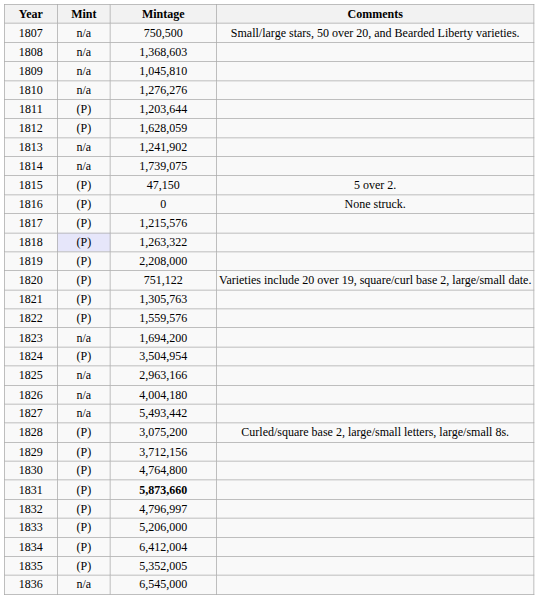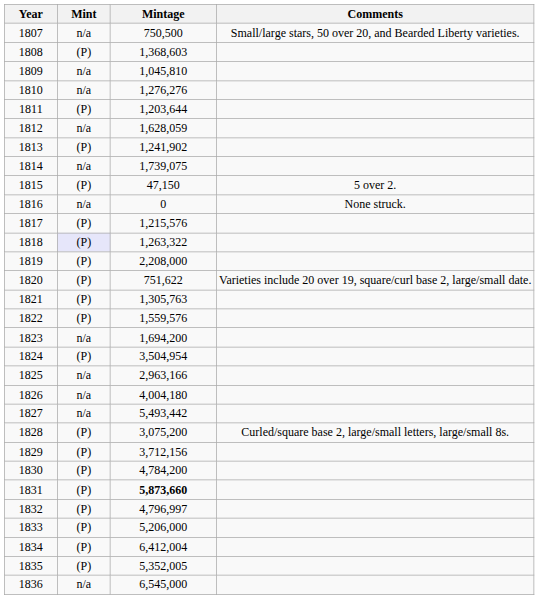 <table class="wikitable sortable" style="min-width:65%; text-align:center;">
 <tr>
 <th width="10%">Year</th>
 <th width="10%">Mint</th>
 <th width="20%">Mintage</th>
 <th width="60%">Comments</th>
 </tr>
 <tr>
 <td>1807</td>
 <td>n/a</td>
 <td>750,500</td>
 <td>Small/large stars, 50 over 20, and Bearded Liberty varieties.</td>
 </tr>
 <tr>
 <td>1808</td>
-<td>n/a</td>
+<td>(P)</td>
 <td>1,368,603</td>
 <td></td>
 </tr>
 <tr>
 <td>1809</td>
 <td>n/a</td>
 <td>1,045,810</td>
 <td></td>
 </tr>
 <tr>
 <td>1810</td>
 <td>n/a</td>
 <td>1,276,276</td>
 <td></td>
 </tr>
 <tr>
 <td>1811</td>
 <td>(P)</td>
 <td>1,203,644</td>
 <td></td>
 </tr>
 <tr>
 <td>1812</td>
-<td>(P)</td>
+<td>n/a</td>
 <td>1,628,059</td>
 <td></td>
 </tr>
 <tr>
 <td>1813</td>
-<td>n/a</td>
+<td>(P)</td>
 <td>1,241,902</td>
 <td></td>
 </tr>
 <tr>
 <td>1814</td>
 <td>n/a</td>
 <td>1,739,075</td>
 <td></td>
 </tr>
 <tr>
 <td>1815</td>
 <td>(P)</td>
 <td>47,150</td>
 <td>5 over 2.</td>
 </tr>
 <tr>
 <td>1816</td>
-<td>(P)</td>
+<td>n/a</td>
 <td>0</td>
 <td>None struck.</td>
 </tr>
 <tr>
 <td>1817</td>
 <td>(P)</td>
 <td>1,215,576</td>
 <td></td>
 </tr>
 <tr>
 <td>1818</td>
 <td style="background: lavender;">(P)</td>
 <td>1,263,322</td>
 <td></td>
 </tr>
 <tr>
 <td>1819</td>
 <td>(P)</td>
 <td>2,208,000</td>
 <td></td>
 </tr>
 <tr>
 <td>1820</td>
 <td>(P)</td>
-<td>751,122</td>
+<td>751,622</td>
 <td>Varieties include 20 over 19, square/curl base 2, large/small date.</td>
 </tr>
 <tr>
 <td>1821</td>
 <td>(P)</td>
 <td>1,305,763</td>
 <td></td>
 </tr>
 <tr>
 <td>1822</td>
 <td>(P)</td>
 <td>1,559,576</td>
 <td></td>
 </tr>
 <tr>
 <td>1823</td>
 <td>n/a</td>
 <td>1,694,200</td>
 <td></td>
 </tr>
 <tr>
 <td>1824</td>
 <td>(P)</td>
 <td>3,504,954</td>
 <td></td>
 </tr>
 <tr>
 <td>1825</td>
 <td>n/a</td>
 <td>2,963,166</td>
 <td></td>
 </tr>
 <tr>
 <td>1826</td>
 <td>n/a</td>
 <td>4,004,180</td>
 <td></td>
 </tr>
 <tr>
 <td>1827</td>
 <td>n/a</td>
 <td>5,493,442</td>
 <td></td>
 </tr>
 <tr>
 <td>1828</td>
 <td>(P)</td>
 <td>3,075,200</td>
 <td>Curled/square base 2, large/small letters, large/small 8s.</td>
 </tr>
 <tr>
 <td>1829</td>
 <td>(P)</td>
 <td>3,712,156</td>
 <td></td>
 </tr>
 <tr>
 <td>1830</td>
 <td>(P)</td>
-<td>4,764,800</td>
+<td>4,784,200</td>
 <td></td>
 </tr>
 <tr>
 <td>1831</td>
 <td>(P)</td>
 <td><strong>5,873,660</strong></td>
 <td></td>
 </tr>
 <tr>
 <td>1832</td>
 <td>(P)</td>
 <td>4,796,997</td>
 <td></td>
 </tr>
 <tr>
 <td>1833</td>
 <td>(P)</td>
 <td>5,206,000</td>
 <td></td>
 </tr>
 <tr>
 <td>1834</td>
 <td>(P)</td>
 <td>6,412,004</td>
 <td></td>
 </tr>
 <tr>
 <td>1835</td>
 <td>(P)</td>
 <td>5,352,005</td>
 <td></td>
 </tr>
 <tr>
 <td>1836</td>
 <td>n/a</td>
 <td>6,545,000</td>
 <td></td>
 </tr>
 </table>
